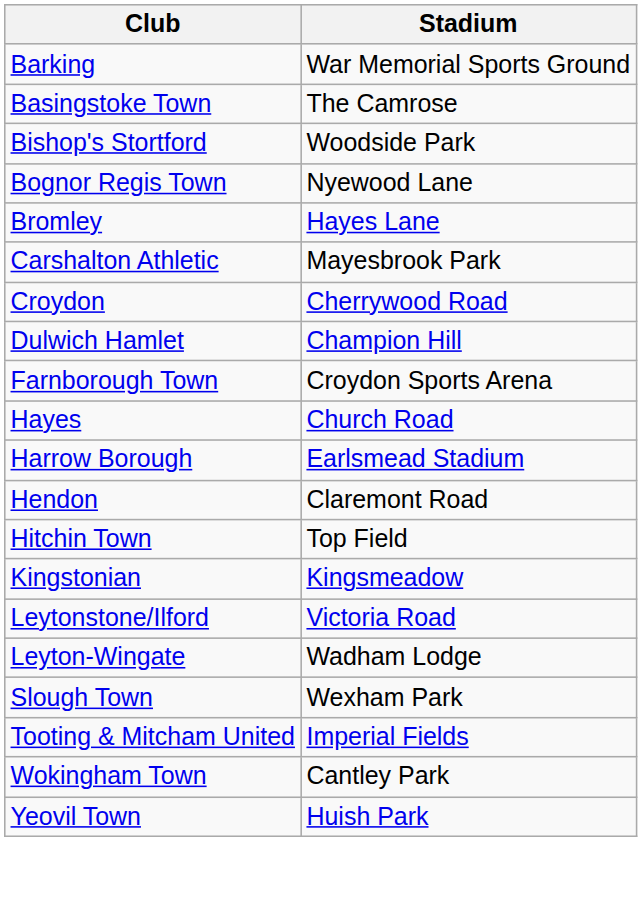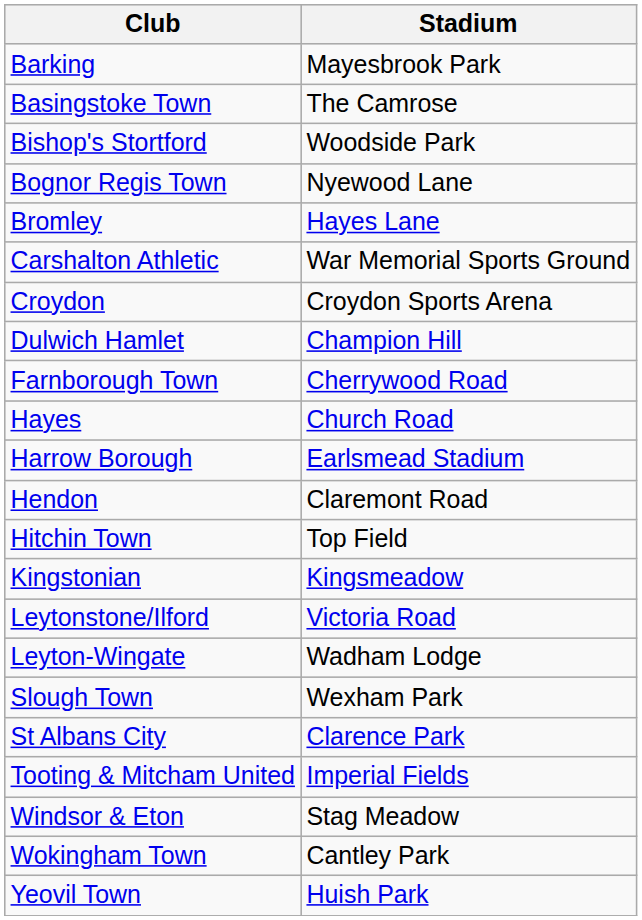 <table class="wikitable sortable">
 <tr>
 <th>Club</th>
 <th>Stadium</th>
 </tr>
 <tr>
 <td><a href='#'>Barking</a></td>
-<td>War Memorial Sports Ground</td>
+<td>Mayesbrook Park</td>
 </tr>
 <tr>
 <td><a href='#'>Basingstoke Town</a></td>
 <td>The Camrose</td>
 </tr>
 <tr>
 <td><a href='#'>Bishop's Stortford</a></td>
 <td>Woodside Park</td>
 </tr>
 <tr>
 <td><a href='#'>Bognor Regis Town</a></td>
 <td>Nyewood Lane</td>
 </tr>
 <tr>
 <td><a href='#'>Bromley</a></td>
 <td><a href='#'>Hayes Lane</a></td>
 </tr>
 <tr>
 <td><a href='#'>Carshalton Athletic</a></td>
-<td>Mayesbrook Park</td>
+<td>War Memorial Sports Ground</td>
 </tr>
 <tr>
 <td><a href='#'>Croydon</a></td>
-<td><a href='#'>Cherrywood Road</a></td>
+<td>Croydon Sports Arena</td>
 </tr>
 <tr>
 <td><a href='#'>Dulwich Hamlet</a></td>
 <td><a href='#'>Champion Hill</a></td>
 </tr>
 <tr>
 <td><a href='#'>Farnborough Town</a></td>
-<td>Croydon Sports Arena</td>
+<td><a href='#'>Cherrywood Road</a></td>
 </tr>
 <tr>
 <td><a href='#'>Hayes</a></td>
 <td><a href='#'>Church Road</a></td>
 </tr>
 <tr>
 <td><a href='#'>Harrow Borough</a></td>
 <td><a href='#'>Earlsmead Stadium</a></td>
 </tr>
 <tr>
 <td><a href='#'>Hendon</a></td>
 <td>Claremont Road</td>
 </tr>
 <tr>
 <td><a href='#'>Hitchin Town</a></td>
 <td>Top Field</td>
 </tr>
 <tr>
 <td><a href='#'>Kingstonian</a></td>
 <td><a href='#'>Kingsmeadow</a></td>
 </tr>
 <tr>
 <td><a href='#'>Leytonstone/Ilford</a></td>
 <td><a href='#'>Victoria Road</a></td>
 </tr>
 <tr>
 <td><a href='#'>Leyton-Wingate</a></td>
 <td>Wadham Lodge</td>
 </tr>
 <tr>
 <td><a href='#'>Slough Town</a></td>
 <td>Wexham Park</td>
 </tr>
 <tr>
+<td><a href='#'>St Albans City</a></td>
+<td><a href='#'>Clarence Park</a></td>
+</tr>
+<tr>
 <td><a href='#'>Tooting & Mitcham United</a></td>
 <td><a href='#'>Imperial Fields</a></td>
+</tr>
+<tr>
+<td><a href='#'>Windsor & Eton</a></td>
+<td>Stag Meadow</td>
 </tr>
 <tr>
 <td><a href='#'>Wokingham Town</a></td>
 <td>Cantley Park</td>
 </tr>
 <tr>
 <td><a href='#'>Yeovil Town</a></td>
 <td><a href='#'>Huish Park</a></td>
 </tr>
 </table>
